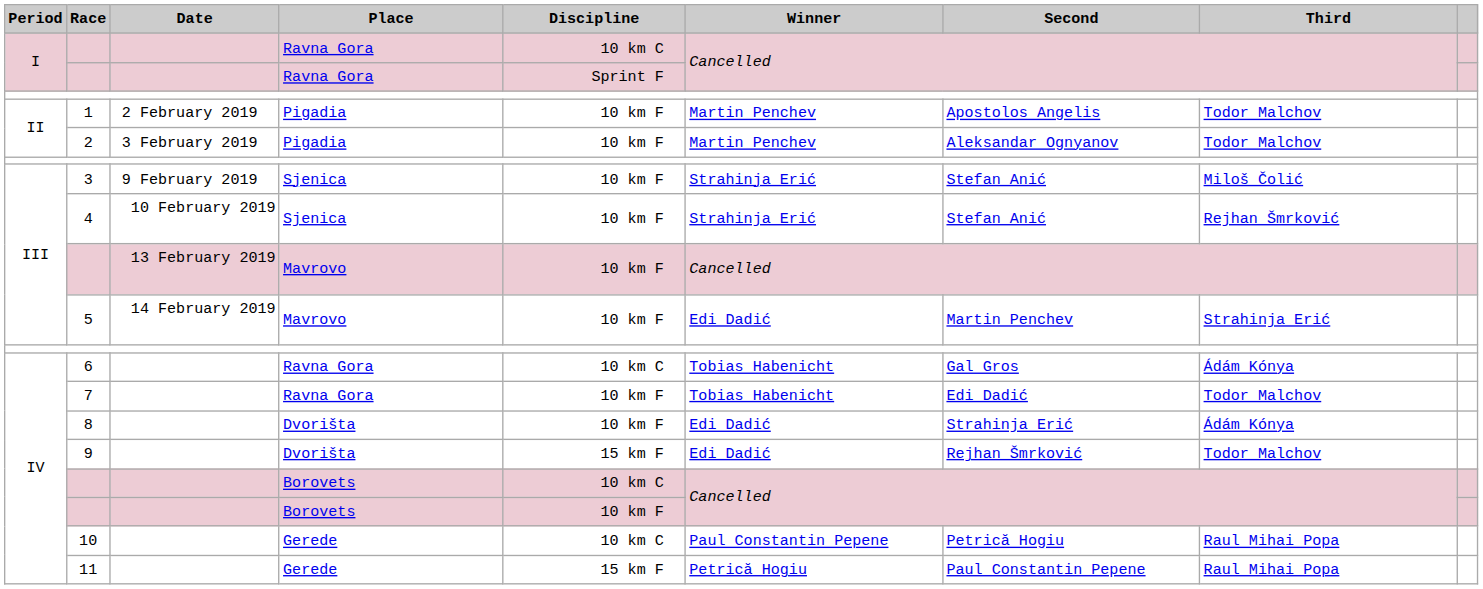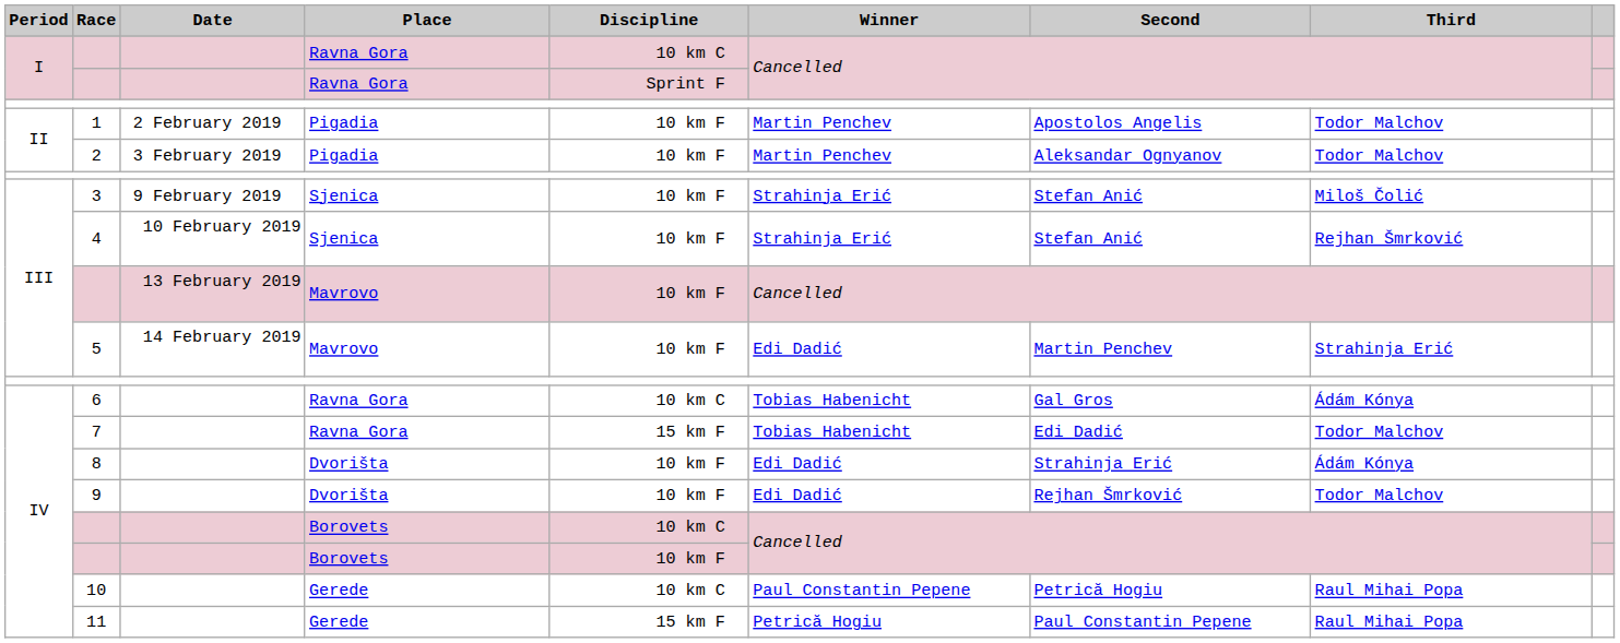 <table class="wikitable plainrowheaders" style="background:#fff; font-size:86%; line-height:16px; border:grey solid 1px; border-collapse:collapse;">
 <tr style="background:#ccc; text-align:center;">
 <th scope="col" style="background:#ccc; width=20 px;">Period</th>
 <th scope="col" style="background:#ccc; width=30 px;">Race</th>
 <th scope="col" style="background:#ccc; width:120px;">Date</th>
 <th scope="col" style="background:#ccc; width:160px;">Place</th>
 <th scope="col" style="background:#ccc; width:130px;">Discipline</th>
 <th scope="col" style="background:#ccc; width:185px;">Winner</th>
 <th scope="col" style="background:#ccc; width:185px;">Second</th>
 <th scope="col" style="background:#ccc; width:185px;">Third</th>
 <th scope="col" style="background:#ccc; width:10px;"></th>
 </tr>
 <tr bgcolor="EDCCD5">
 <td rowspan=2 align=center>I</td>
 <td align=center></td>
 <td align=right>  </td>
 <td> <a href='#'>Ravna Gora</a></td>
 <td align=right>10 km C  </td>
 <td colspan=3 rowspan=2><em>Cancelled</em></td>
 <td></td>
 </tr>
 <tr bgcolor="EDCCD5">
 <td align=center></td>
 <td align=right>  </td>
 <td> <a href='#'>Ravna Gora</a></td>
 <td align=right>Sprint F  </td>
 <td></td>
 </tr>
 <tr>
 <td colspan="9"></td>
 </tr>
 <tr>
 <td rowspan=2 align=center>II</td>
 <td align=center>1</td>
 <td align=right>2 February 2019  </td>
 <td> <a href='#'>Pigadia</a></td>
 <td align=right>10 km F  </td>
 <td> <a href='#'>Martin Penchev</a></td>
 <td> <a href='#'>Apostolos Angelis</a></td>
 <td> <a href='#'>Todor Malchov</a></td>
 <td></td>
 </tr>
 <tr>
 <td align=center>2</td>
 <td align=right>3 February 2019  </td>
 <td> <a href='#'>Pigadia</a></td>
 <td align=right>10 km F  </td>
 <td> <a href='#'>Martin Penchev</a></td>
 <td> <a href='#'>Aleksandar Ognyanov</a></td>
 <td> <a href='#'>Todor Malchov</a></td>
 <td></td>
 </tr>
 <tr>
 <td colspan="9"></td>
 </tr>
 <tr>
 <td rowspan=4 align=center>III</td>
 <td align=center>3</td>
 <td align=right>9 February 2019  </td>
 <td> <a href='#'>Sjenica</a></td>
 <td align=right>10 km F  </td>
 <td> <a href='#'>Strahinja Erić</a></td>
 <td> <a href='#'>Stefan Anić</a></td>
 <td> <a href='#'>Miloš Čolić</a></td>
 <td></td>
 </tr>
 <tr>
 <td align=center>4</td>
 <td align=right>10 February 2019  </td>
 <td> <a href='#'>Sjenica</a></td>
 <td align=right>10 km F  </td>
 <td> <a href='#'>Strahinja Erić</a></td>
 <td> <a href='#'>Stefan Anić</a></td>
 <td> <a href='#'>Rejhan Šmrković</a></td>
 <td></td>
 </tr>
 <tr bgcolor="EDCCD5">
 <td align=center></td>
 <td align=right>13 February 2019  </td>
 <td> <a href='#'>Mavrovo</a></td>
 <td align=right>10 km F  </td>
 <td colspan=3><em>Cancelled</em></td>
 <td></td>
 </tr>
 <tr>
 <td align=center>5</td>
 <td align=right>14 February 2019  </td>
 <td> <a href='#'>Mavrovo</a></td>
 <td align=right>10 km F  </td>
 <td> <a href='#'>Edi Dadić</a></td>
 <td> <a href='#'>Martin Penchev</a></td>
 <td> <a href='#'>Strahinja Erić</a></td>
 <td></td>
 </tr>
 <tr>
 <td colspan="9"></td>
 </tr>
 <tr>
 <td rowspan=8 align=center>IV</td>
 <td align=center>6</td>
 <td align=right>  </td>
 <td> <a href='#'>Ravna Gora</a></td>
 <td align=right>10 km C  </td>
 <td> <a href='#'>Tobias Habenicht</a></td>
 <td> <a href='#'>Gal Gros</a></td>
 <td> <a href='#'>Ádám Kónya</a></td>
 <td></td>
 </tr>
 <tr>
 <td align=center>7</td>
 <td align=right>  </td>
 <td> <a href='#'>Ravna Gora</a></td>
-<td align=right>10 km F  </td>
+<td align=right>15 km F  </td>
 <td> <a href='#'>Tobias Habenicht</a></td>
 <td> <a href='#'>Edi Dadić</a></td>
 <td> <a href='#'>Todor Malchov</a></td>
 <td></td>
 </tr>
 <tr>
 <td align=center>8</td>
 <td align=right>  </td>
 <td> <a href='#'>Dvorišta</a></td>
 <td align=right>10 km F  </td>
 <td> <a href='#'>Edi Dadić</a></td>
 <td> <a href='#'>Strahinja Erić</a></td>
 <td> <a href='#'>Ádám Kónya</a></td>
 <td></td>
 </tr>
 <tr>
 <td align=center>9</td>
 <td align=right>  </td>
 <td> <a href='#'>Dvorišta</a></td>
-<td align=right>15 km F  </td>
+<td align=right>10 km F  </td>
 <td> <a href='#'>Edi Dadić</a></td>
 <td> <a href='#'>Rejhan Šmrković</a></td>
 <td> <a href='#'>Todor Malchov</a></td>
 <td></td>
 </tr>
 <tr bgcolor="EDCCD5">
 <td align=center></td>
 <td align=right>  </td>
 <td> <a href='#'>Borovets</a></td>
 <td align=right>10 km C  </td>
 <td colspan=3 rowspan=2><em>Cancelled</em></td>
 <td></td>
 </tr>
 <tr bgcolor="EDCCD5">
 <td align=center></td>
 <td align=right>  </td>
 <td> <a href='#'>Borovets</a></td>
 <td align=right>10 km F  </td>
 <td></td>
 </tr>
 <tr>
 <td align=center>10</td>
 <td align=right>  </td>
 <td> <a href='#'>Gerede</a></td>
 <td align=right>10 km C  </td>
 <td> <a href='#'>Paul Constantin Pepene</a></td>
 <td> <a href='#'>Petrică Hogiu</a></td>
 <td> <a href='#'>Raul Mihai Popa</a></td>
 <td></td>
 </tr>
 <tr>
 <td align=center>11</td>
 <td align=right>  </td>
 <td> <a href='#'>Gerede</a></td>
 <td align=right>15 km F  </td>
 <td> <a href='#'>Petrică Hogiu</a></td>
 <td> <a href='#'>Paul Constantin Pepene</a></td>
 <td> <a href='#'>Raul Mihai Popa</a></td>
 <td></td>
 </tr>
 </table>
